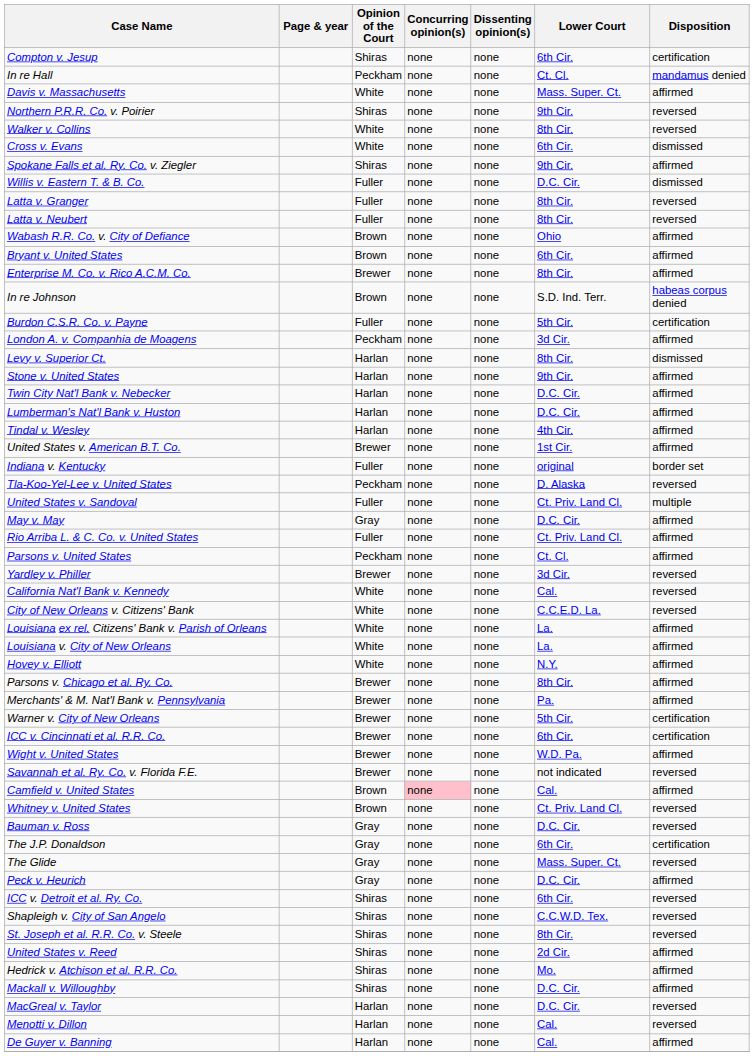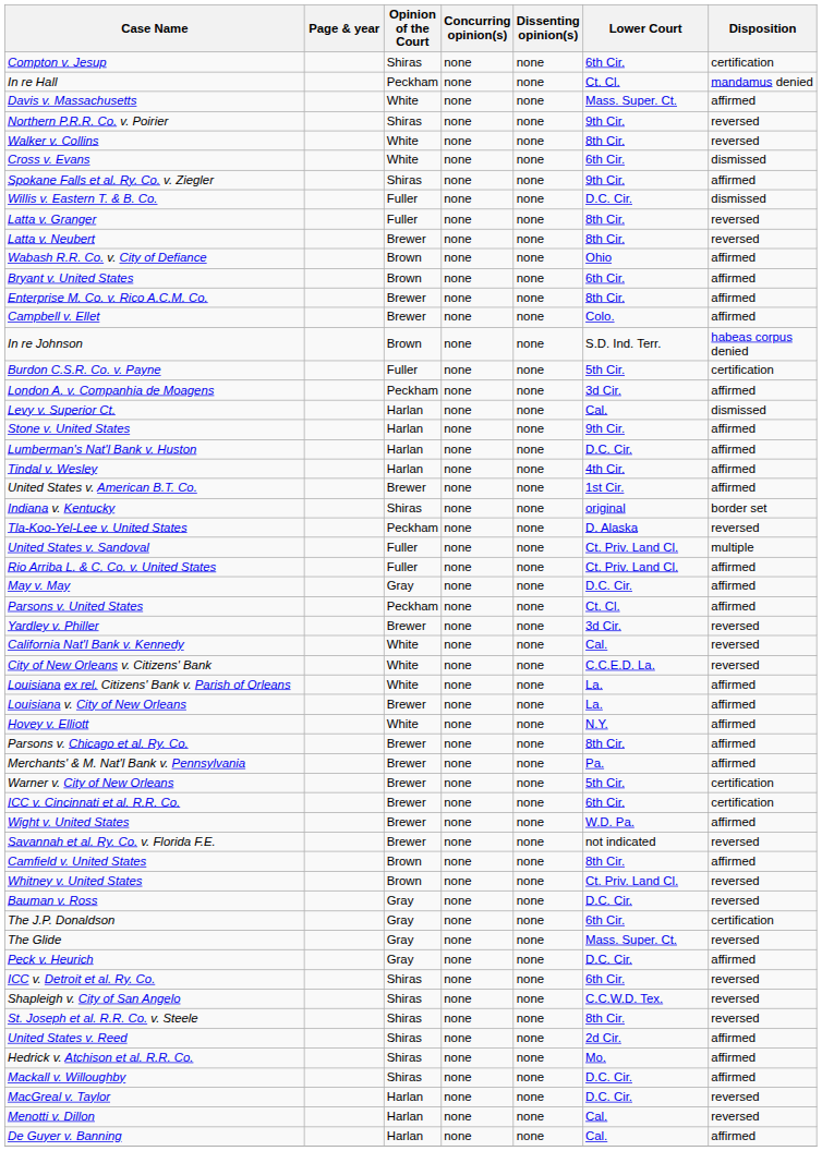 <table class="wikitable sortable">
 <tr>
 <th scope="col" style="width: 380px;">Case Name</th>
 <th scope="col" style="width: 95px;">Page & year</th>
 <th scope="col" style="width: 10px;">Opinion of the Court</th>
 <th scope="col" style="width: 10px;">Concurring opinion(s)</th>
 <th scope="col" style="width: 10px;">Dissenting opinion(s)</th>
 <th scope="col" style="width: 155px;">Lower Court</th>
 <th scope="col" style="width: 133px;">Disposition</th>
 </tr>
 <tr>
 <td><em><a href='#'>Compton v. Jesup</a></em></td>
 <td align="right"></td>
 <td>Shiras</td>
 <td>none</td>
 <td>none</td>
 <td><a href='#'>6th Cir.</a></td>
 <td>certification</td>
 </tr>
 <tr>
 <td><em>In re Hall</em></td>
 <td align="right"></td>
 <td>Peckham</td>
 <td>none</td>
 <td>none</td>
 <td><a href='#'>Ct. Cl.</a></td>
 <td><a href='#'>mandamus</a> denied</td>
 </tr>
 <tr>
 <td><em><a href='#'>Davis v. Massachusetts</a></em></td>
 <td align="right"></td>
 <td>White</td>
 <td>none</td>
 <td>none</td>
 <td><a href='#'>Mass. Super. Ct.</a></td>
 <td>affirmed</td>
 </tr>
 <tr>
 <td><em><a href='#'>Northern P.R.R. Co.</a> v. Poirier</em></td>
 <td align="right"></td>
 <td>Shiras</td>
 <td>none</td>
 <td>none</td>
 <td><a href='#'>9th Cir.</a></td>
 <td>reversed</td>
 </tr>
 <tr>
 <td><em><a href='#'>Walker v. Collins</a></em></td>
 <td align="right"></td>
 <td>White</td>
 <td>none</td>
 <td>none</td>
 <td><a href='#'>8th Cir.</a></td>
 <td>reversed</td>
 </tr>
 <tr>
 <td><em><a href='#'>Cross v. Evans</a></em></td>
 <td align="right"></td>
 <td>White</td>
 <td>none</td>
 <td>none</td>
 <td><a href='#'>6th Cir.</a></td>
 <td>dismissed</td>
 </tr>
 <tr>
 <td><em><a href='#'>Spokane Falls et al. Ry. Co.</a> v. Ziegler</em></td>
 <td align="right"></td>
 <td>Shiras</td>
 <td>none</td>
 <td>none</td>
 <td><a href='#'>9th Cir.</a></td>
 <td>affirmed</td>
 </tr>
 <tr>
 <td><em><a href='#'>Willis v. Eastern T. & B. Co.</a></em></td>
 <td align="right"></td>
 <td>Fuller</td>
 <td>none</td>
 <td>none</td>
 <td><a href='#'>D.C. Cir.</a></td>
 <td>dismissed</td>
 </tr>
 <tr>
 <td><em><a href='#'>Latta v. Granger</a></em></td>
 <td align="right"></td>
 <td>Fuller</td>
 <td>none</td>
 <td>none</td>
 <td><a href='#'>8th Cir.</a></td>
 <td>reversed</td>
 </tr>
 <tr>
 <td><em><a href='#'>Latta v. Neubert </a></em></td>
 <td align="right"></td>
-<td>Fuller</td>
+<td>Brewer</td>
 <td>none</td>
 <td>none</td>
 <td><a href='#'>8th Cir.</a></td>
 <td>reversed</td>
 </tr>
 <tr>
 <td><em><a href='#'>Wabash R.R. Co.</a> v. <a href='#'>City of Defiance</a></em></td>
 <td align="right"></td>
 <td>Brown</td>
 <td>none</td>
 <td>none</td>
 <td><a href='#'>Ohio</a></td>
 <td>affirmed</td>
 </tr>
 <tr>
 <td><em><a href='#'>Bryant v. United States</a></em></td>
 <td align="right"></td>
 <td>Brown</td>
 <td>none</td>
 <td>none</td>
 <td><a href='#'>6th Cir.</a></td>
 <td>affirmed</td>
 </tr>
 <tr>
 <td><em><a href='#'>Enterprise M. Co. v. Rico A.C.M. Co.</a></em></td>
 <td align="right"></td>
 <td>Brewer</td>
 <td>none</td>
 <td>none</td>
 <td><a href='#'>8th Cir.</a></td>
+<td>affirmed</td>
+</tr>
+<tr>
+<td><em><a href='#'>Campbell v. Ellet</a></em></td>
+<td align="right"></td>
+<td>Brewer</td>
+<td>none</td>
+<td>none</td>
+<td><a href='#'>Colo.</a></td>
 <td>affirmed</td>
 </tr>
 <tr>
 <td><em>In re Johnson</em></td>
 <td align="right"></td>
 <td>Brown</td>
 <td>none</td>
 <td>none</td>
 <td>S.D. Ind. Terr.</td>
 <td><a href='#'>habeas corpus</a> denied</td>
 </tr>
 <tr>
 <td><em><a href='#'>Burdon C.S.R. Co. v. Payne</a></em></td>
 <td align="right"></td>
 <td>Fuller</td>
 <td>none</td>
 <td>none</td>
 <td><a href='#'>5th Cir.</a></td>
 <td>certification</td>
 </tr>
 <tr>
 <td><em><a href='#'>London A. v. Companhia de Moagens</a></em></td>
 <td align="right"></td>
 <td>Peckham</td>
 <td>none</td>
 <td>none</td>
 <td><a href='#'>3d Cir.</a></td>
 <td>affirmed</td>
 </tr>
 <tr>
 <td><em><a href='#'>Levy v. Superior Ct.</a></em></td>
 <td align="right"></td>
 <td>Harlan</td>
 <td>none</td>
 <td>none</td>
-<td><a href='#'>8th Cir.</a></td>
+<td><a href='#'>Cal.</a></td>
 <td>dismissed</td>
 </tr>
 <tr>
 <td><em><a href='#'>Stone v. United States</a></em></td>
 <td align="right"></td>
 <td>Harlan</td>
 <td>none</td>
 <td>none</td>
 <td><a href='#'>9th Cir.</a></td>
-<td>affirmed</td>
-</tr>
-<tr>
-<td><em><a href='#'>Twin City Nat'l Bank v. Nebecker</a></em></td>
-<td align="right"></td>
-<td>Harlan</td>
-<td>none</td>
-<td>none</td>
-<td><a href='#'>D.C. Cir.</a></td>
 <td>affirmed</td>
 </tr>
 <tr>
 <td><em><a href='#'>Lumberman's Nat'l Bank v. Huston</a></em></td>
 <td align="right"></td>
 <td>Harlan</td>
 <td>none</td>
 <td>none</td>
 <td><a href='#'>D.C. Cir.</a></td>
 <td>affirmed</td>
 </tr>
 <tr>
 <td><em><a href='#'>Tindal v. Wesley</a></em></td>
 <td align="right"></td>
 <td>Harlan</td>
 <td>none</td>
 <td>none</td>
 <td><a href='#'>4th Cir.</a></td>
 <td>affirmed</td>
 </tr>
 <tr>
 <td><em>United States v. <a href='#'>American B.T. Co.</a></em></td>
 <td align="right"></td>
 <td>Brewer</td>
 <td>none</td>
 <td>none</td>
 <td><a href='#'>1st Cir.</a></td>
 <td>affirmed</td>
 </tr>
 <tr>
 <td><em><a href='#'>Indiana</a> v. <a href='#'>Kentucky</a></em></td>
 <td align="right"></td>
-<td>Fuller</td>
+<td>Shiras</td>
 <td>none</td>
 <td>none</td>
 <td><a href='#'>original</a></td>
 <td>border set</td>
 </tr>
 <tr>
 <td><em><a href='#'>Tla-Koo-Yel-Lee v. United States</a></em></td>
 <td align="right"></td>
 <td>Peckham</td>
 <td>none</td>
 <td>none</td>
 <td><a href='#'>D. Alaska</a></td>
 <td>reversed</td>
 </tr>
 <tr>
 <td><em><a href='#'>United States v. Sandoval</a></em></td>
 <td align="right"></td>
 <td>Fuller</td>
 <td>none</td>
 <td>none</td>
 <td><a href='#'>Ct. Priv. Land Cl.</a></td>
 <td>multiple</td>
 </tr>
 <tr>
+<td><em><a href='#'>Rio Arriba L. & C. Co. v. United States</a></em></td>
+<td align="right"></td>
+<td>Fuller</td>
+<td>none</td>
+<td>none</td>
+<td><a href='#'>Ct. Priv. Land Cl.</a></td>
+<td>affirmed</td>
+</tr>
+<tr>
 <td><em><a href='#'>May v. May</a></em></td>
 <td align="right"></td>
 <td>Gray</td>
 <td>none</td>
 <td>none</td>
 <td><a href='#'>D.C. Cir.</a></td>
-<td>affirmed</td>
-</tr>
-<tr>
-<td><em><a href='#'>Rio Arriba L. & C. Co. v. United States</a></em></td>
-<td align="right"></td>
-<td>Fuller</td>
-<td>none</td>
-<td>none</td>
-<td><a href='#'>Ct. Priv. Land Cl.</a></td>
 <td>affirmed</td>
 </tr>
 <tr>
 <td><em><a href='#'>Parsons v. United States</a></em></td>
 <td align="right"></td>
 <td>Peckham</td>
 <td>none</td>
 <td>none</td>
 <td><a href='#'>Ct. Cl.</a></td>
 <td>affirmed</td>
 </tr>
 <tr>
 <td><em><a href='#'>Yardley v. Philler</a></em></td>
 <td align="right"></td>
 <td>Brewer</td>
 <td>none</td>
 <td>none</td>
 <td><a href='#'>3d Cir.</a></td>
 <td>reversed</td>
 </tr>
 <tr>
 <td><em><a href='#'>California Nat'l Bank v. Kennedy</a></em></td>
 <td align="right"></td>
 <td>White</td>
 <td>none</td>
 <td>none</td>
 <td><a href='#'>Cal.</a></td>
 <td>reversed</td>
 </tr>
 <tr>
 <td><em><a href='#'>City of New Orleans</a> v. Citizens' Bank</em></td>
 <td align="right"></td>
 <td>White</td>
 <td>none</td>
 <td>none</td>
 <td><a href='#'>C.C.E.D. La.</a></td>
 <td>reversed</td>
 </tr>
 <tr>
 <td><em><a href='#'>Louisiana</a> <a href='#'>ex rel.</a> Citizens' Bank v. <a href='#'>Parish of Orleans</a></em></td>
 <td align="right"></td>
 <td>White</td>
 <td>none</td>
 <td>none</td>
 <td><a href='#'>La.</a></td>
 <td>affirmed</td>
 </tr>
 <tr>
 <td><em><a href='#'>Louisiana</a> v. <a href='#'>City of New Orleans</a></em></td>
 <td align="right"></td>
-<td>White</td>
+<td>Brewer</td>
 <td>none</td>
 <td>none</td>
 <td><a href='#'>La.</a></td>
 <td>affirmed</td>
 </tr>
 <tr>
 <td><em><a href='#'>Hovey v. Elliott</a></em></td>
 <td align="right"></td>
 <td>White</td>
 <td>none</td>
 <td>none</td>
 <td><a href='#'>N.Y.</a></td>
 <td>affirmed</td>
 </tr>
 <tr>
 <td><em>Parsons v. <a href='#'>Chicago et al. Ry. Co.</a></em></td>
 <td align="right"></td>
 <td>Brewer</td>
 <td>none</td>
 <td>none</td>
 <td><a href='#'>8th Cir.</a></td>
 <td>affirmed</td>
 </tr>
 <tr>
 <td><em>Merchants' & M. Nat'l Bank v. <a href='#'>Pennsylvania</a></em></td>
 <td align="right"></td>
 <td>Brewer</td>
 <td>none</td>
 <td>none</td>
 <td><a href='#'>Pa.</a></td>
 <td>affirmed</td>
 </tr>
 <tr>
 <td><em>Warner v. <a href='#'>City of New Orleans</a></em></td>
 <td align="right"></td>
 <td>Brewer</td>
 <td>none</td>
 <td>none</td>
 <td><a href='#'>5th Cir.</a></td>
 <td>certification</td>
 </tr>
 <tr>
 <td><em><a href='#'>ICC v. Cincinnati et al. R.R. Co.</a></em></td>
 <td align="right"></td>
 <td>Brewer</td>
 <td>none</td>
 <td>none</td>
 <td><a href='#'>6th Cir.</a></td>
 <td>certification</td>
 </tr>
 <tr>
 <td><em><a href='#'>Wight v. United States</a></em></td>
 <td align="right"></td>
 <td>Brewer</td>
 <td>none</td>
 <td>none</td>
 <td><a href='#'>W.D. Pa.</a></td>
 <td>affirmed</td>
 </tr>
 <tr>
 <td><em><a href='#'>Savannah et al. Ry. Co.</a> v. Florida F.E.</em></td>
 <td align="right"></td>
 <td>Brewer</td>
 <td>none</td>
 <td>none</td>
 <td>not indicated</td>
 <td>reversed</td>
 </tr>
 <tr>
 <td><em><a href='#'>Camfield v. United States</a></em></td>
 <td align="right"></td>
 <td>Brown</td>
-<td style="background: pink;">none</td>
 <td>none</td>
-<td><a href='#'>Cal.</a></td>
+<td>none</td>
+<td><a href='#'>8th Cir.</a></td>
 <td>affirmed</td>
 </tr>
 <tr>
 <td><em><a href='#'>Whitney v. United States</a></em></td>
 <td align="right"></td>
 <td>Brown</td>
 <td>none</td>
 <td>none</td>
 <td><a href='#'>Ct. Priv. Land Cl.</a></td>
 <td>reversed</td>
 </tr>
 <tr>
 <td><em><a href='#'>Bauman v. Ross </a></em></td>
 <td align="right"></td>
 <td>Gray</td>
 <td>none</td>
 <td>none</td>
 <td><a href='#'>D.C. Cir.</a></td>
 <td>reversed</td>
 </tr>
 <tr>
 <td><em>The J.P. Donaldson</em></td>
 <td align="right"></td>
 <td>Gray</td>
 <td>none</td>
 <td>none</td>
 <td><a href='#'>6th Cir.</a></td>
 <td>certification</td>
 </tr>
 <tr>
 <td><em>The Glide</em></td>
 <td align="right"></td>
 <td>Gray</td>
 <td>none</td>
 <td>none</td>
 <td><a href='#'>Mass. Super. Ct.</a></td>
 <td>reversed</td>
 </tr>
 <tr>
 <td><em><a href='#'>Peck v. Heurich</a></em></td>
 <td align="right"></td>
 <td>Gray</td>
 <td>none</td>
 <td>none</td>
 <td><a href='#'>D.C. Cir.</a></td>
 <td>affirmed</td>
 </tr>
 <tr>
 <td><em><a href='#'>ICC</a> v. <a href='#'>Detroit et al. Ry. Co.</a></em></td>
 <td align="right"></td>
 <td>Shiras</td>
 <td>none</td>
 <td>none</td>
 <td><a href='#'>6th Cir.</a></td>
 <td>reversed</td>
 </tr>
 <tr>
 <td><em>Shapleigh v. <a href='#'>City of San Angelo</a></em></td>
 <td align="right"></td>
 <td>Shiras</td>
 <td>none</td>
 <td>none</td>
 <td><a href='#'>C.C.W.D. Tex.</a></td>
 <td>reversed</td>
 </tr>
 <tr>
 <td><em><a href='#'>St. Joseph et al. R.R. Co.</a> v. Steele</em></td>
 <td align="right"></td>
 <td>Shiras</td>
 <td>none</td>
 <td>none</td>
 <td><a href='#'>8th Cir.</a></td>
 <td>reversed</td>
 </tr>
 <tr>
 <td><em><a href='#'>United States v. Reed</a></em></td>
 <td align="right"></td>
 <td>Shiras</td>
 <td>none</td>
 <td>none</td>
 <td><a href='#'>2d Cir.</a></td>
 <td>affirmed</td>
 </tr>
 <tr>
 <td><em>Hedrick v. <a href='#'>Atchison et al. R.R. Co.</a></em></td>
 <td align="right"></td>
 <td>Shiras</td>
 <td>none</td>
 <td>none</td>
 <td><a href='#'>Mo.</a></td>
 <td>affirmed</td>
 </tr>
 <tr>
 <td><em><a href='#'>Mackall v. Willoughby</a></em></td>
 <td align="right"></td>
 <td>Shiras</td>
 <td>none</td>
 <td>none</td>
 <td><a href='#'>D.C. Cir.</a></td>
 <td>affirmed</td>
 </tr>
 <tr>
 <td><em><a href='#'>MacGreal v. Taylor</a></em></td>
 <td align="right"></td>
 <td>Harlan</td>
 <td>none</td>
 <td>none</td>
 <td><a href='#'>D.C. Cir.</a></td>
 <td>reversed</td>
 </tr>
 <tr>
 <td><em><a href='#'>Menotti v. Dillon</a></em></td>
 <td align="right"></td>
 <td>Harlan</td>
 <td>none</td>
 <td>none</td>
 <td><a href='#'>Cal.</a></td>
 <td>reversed</td>
 </tr>
 <tr>
 <td><em><a href='#'>De Guyer v. Banning</a></em></td>
 <td align="right"></td>
 <td>Harlan</td>
 <td>none</td>
 <td>none</td>
 <td><a href='#'>Cal.</a></td>
 <td>affirmed</td>
 </tr>
 <tr>
 </tr>
 </table>
